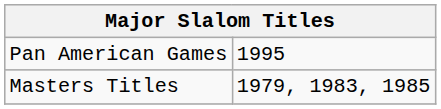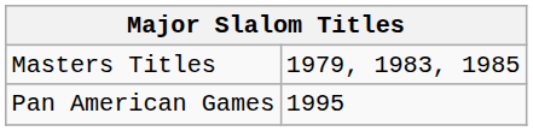 <table class="wikitable">
 <tr>
 <th colspan="2">Major Slalom Titles</th>
 </tr>
 <tr>
+<td>Masters Titles</td>
+<td>1979, 1983, 1985</td>
+</tr>
+<tr>
 <td>Pan American Games</td>
 <td>1995</td>
 </tr>
-<tr>
-<td>Masters Titles</td>
-<td>1979, 1983, 1985</td>
-</tr>
 </table>
